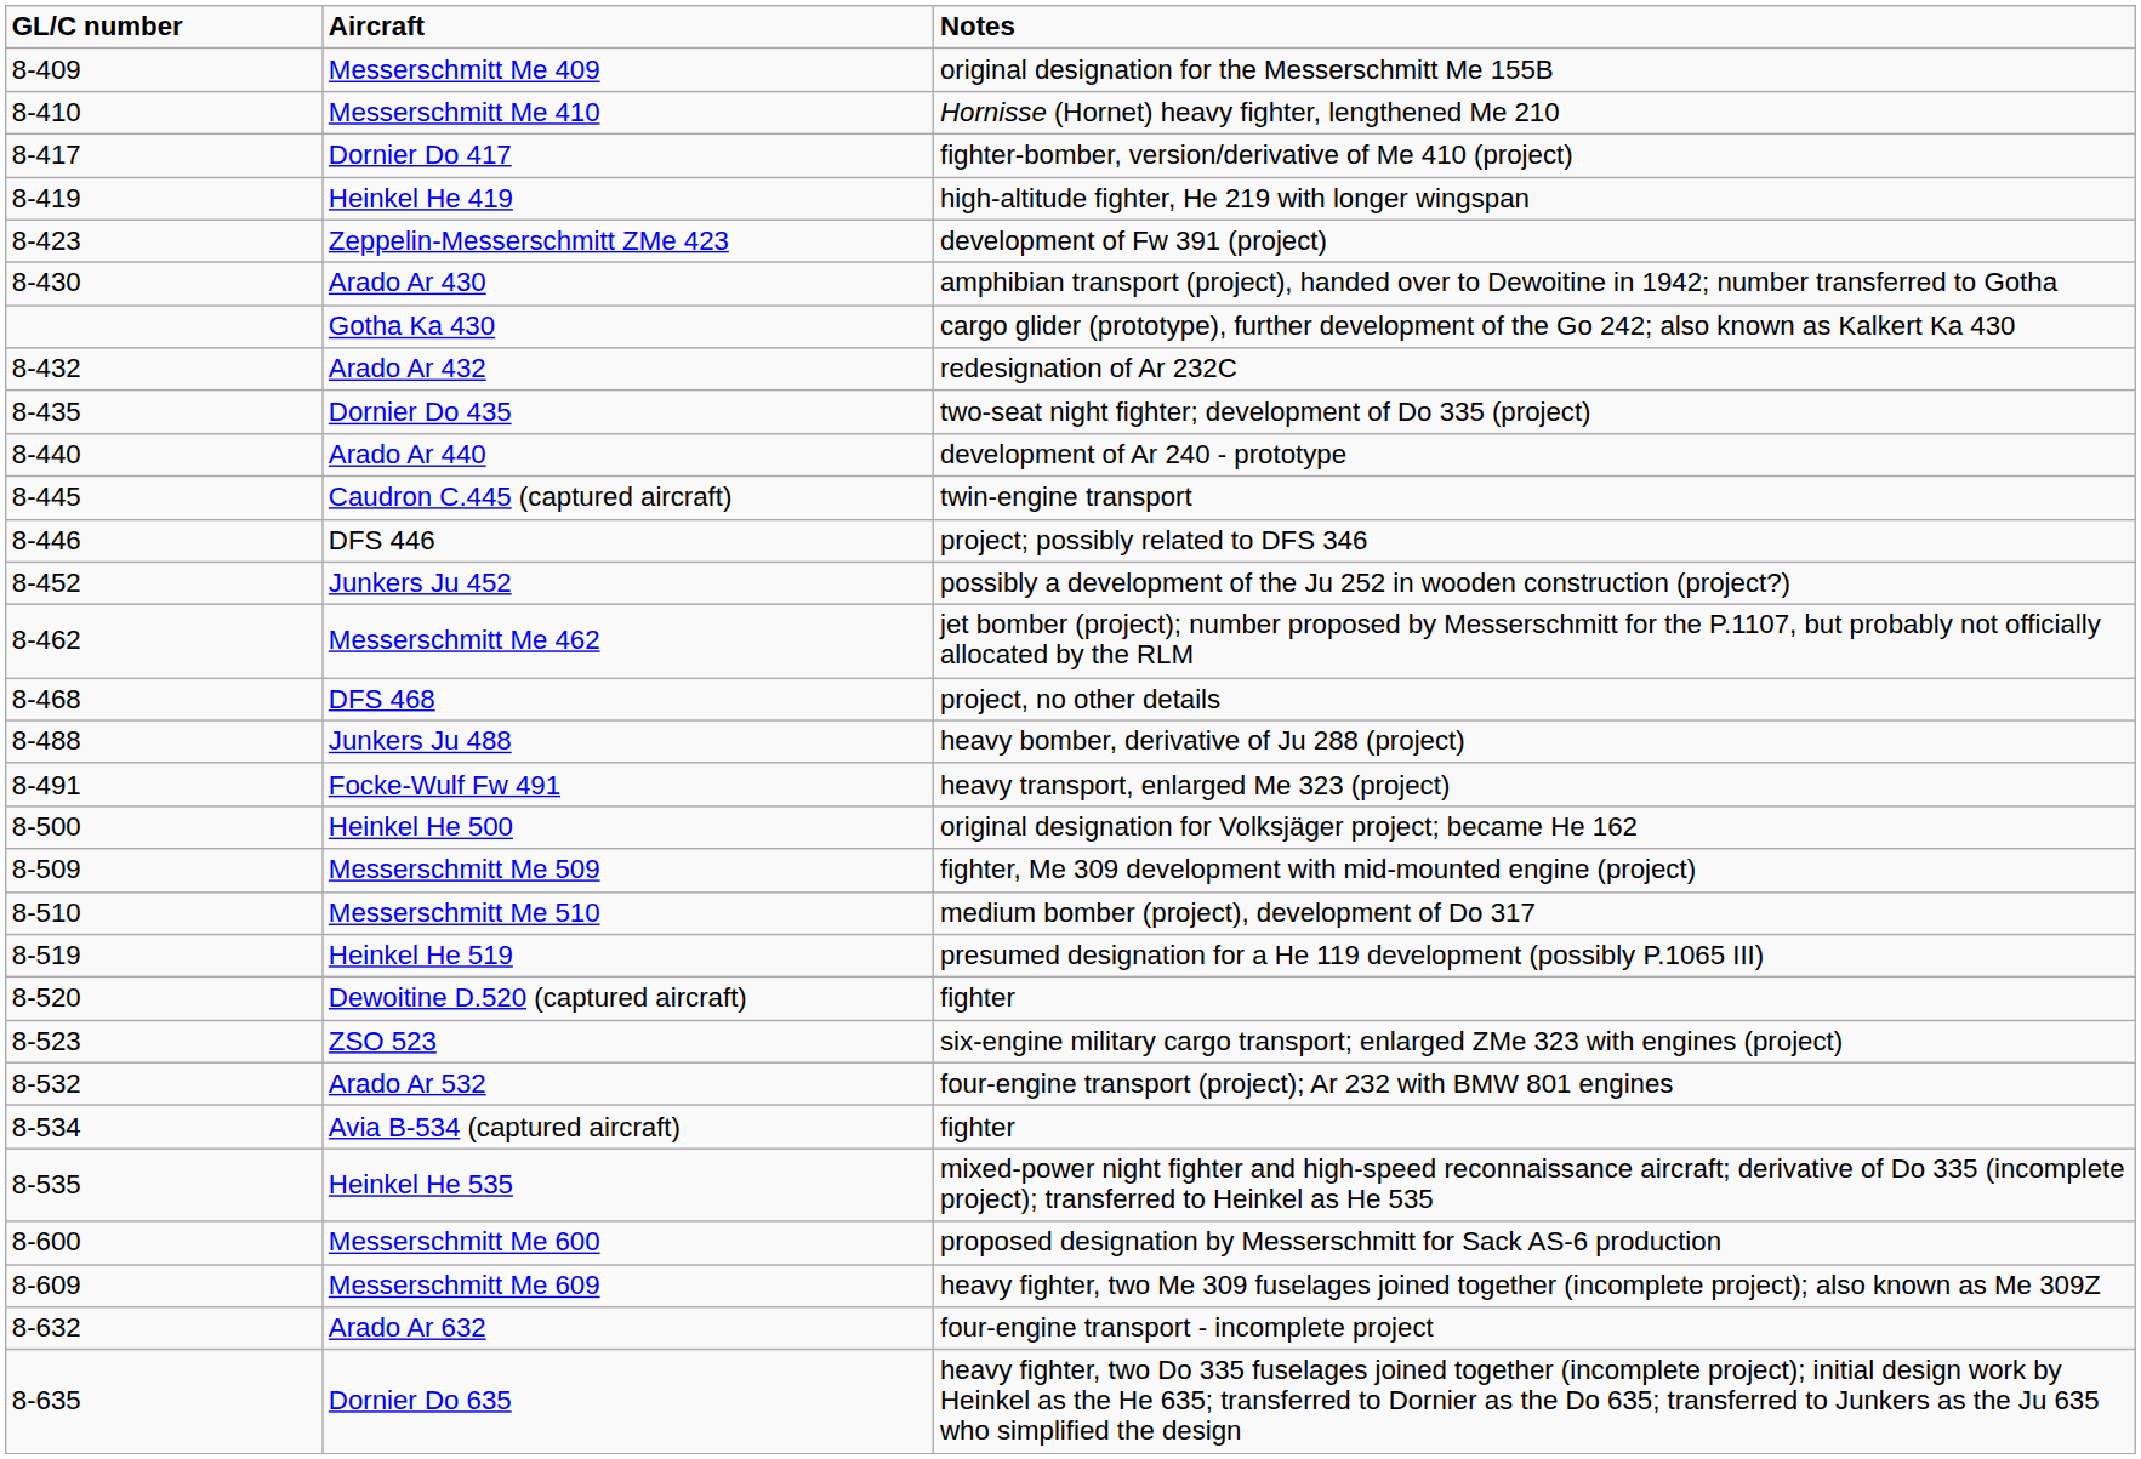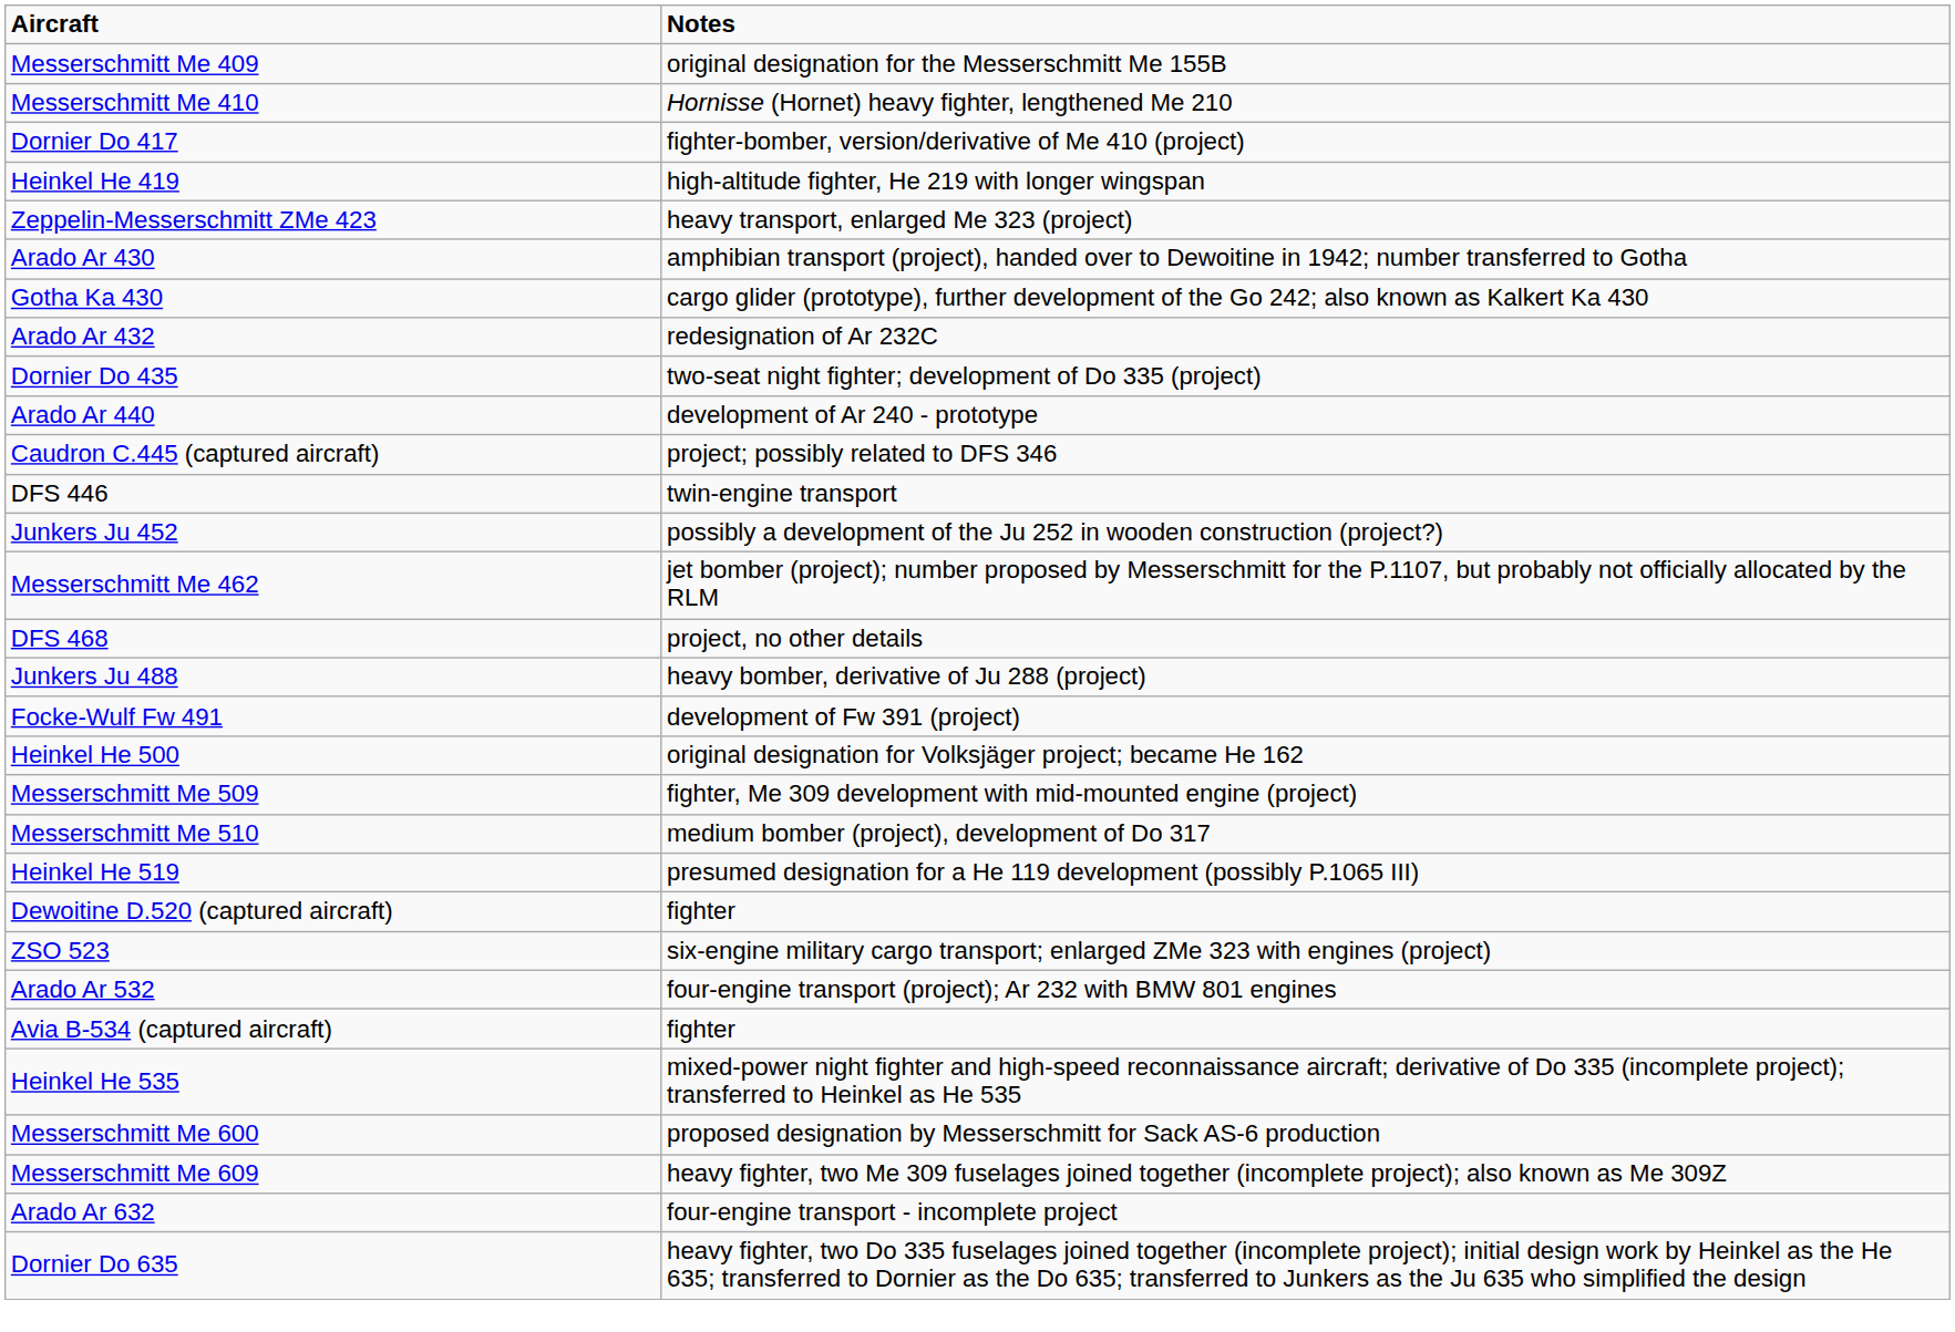 <table class="wikitable sortable" style="text-align:left; width:100%;">
 <tr>
-<td width="100pt"><strong>GL/C number</strong></td>
 <td width="200pt"><strong>Aircraft</strong></td>
 <td width="400pt"><strong>Notes</strong></td>
 </tr>
 <tr>
-<td>8-409</td>
 <td><a href='#'>Messerschmitt Me 409</a></td>
 <td>original designation for the Messerschmitt Me 155B</td>
 </tr>
 <tr>
-<td>8-410</td>
 <td><a href='#'>Messerschmitt Me 410</a></td>
 <td><em>Hornisse</em> (Hornet) heavy fighter, lengthened Me 210</td>
 </tr>
 <tr>
-<td>8-417</td>
 <td><a href='#'>Dornier Do 417</a></td>
 <td>fighter-bomber, version/derivative of Me 410 (project)</td>
 </tr>
 <tr>
-<td>8-419</td>
 <td><a href='#'>Heinkel He 419</a></td>
 <td>high-altitude fighter, He 219 with longer wingspan</td>
 </tr>
 <tr>
-<td>8-423</td>
 <td><a href='#'>Zeppelin-Messerschmitt ZMe 423</a></td>
-<td>development of Fw 391 (project)</td>
+<td>heavy transport, enlarged Me 323 (project)</td>
 </tr>
 <tr>
-<td>8-430</td>
 <td><a href='#'>Arado Ar 430</a></td>
 <td>amphibian transport (project), handed over to Dewoitine in 1942; number transferred to Gotha</td>
 </tr>
 <tr>
-<td></td>
 <td><a href='#'>Gotha Ka 430</a></td>
 <td>cargo glider (prototype), further development of the Go 242; also known as Kalkert Ka 430</td>
 </tr>
 <tr>
-<td>8-432</td>
 <td><a href='#'>Arado Ar 432</a></td>
 <td>redesignation of Ar 232C</td>
 </tr>
 <tr>
-<td>8-435</td>
 <td><a href='#'>Dornier Do 435</a></td>
 <td>two-seat night fighter; development of Do 335 (project)</td>
 </tr>
 <tr>
-<td>8-440</td>
 <td><a href='#'>Arado Ar 440</a></td>
 <td>development of Ar 240 - prototype</td>
 </tr>
 <tr>
-<td>8-445</td>
 <td><a href='#'>Caudron C.445</a> (captured aircraft)</td>
+<td>project; possibly related to DFS 346</td>
+</tr>
+<tr>
+<td>DFS 446</td>
 <td>twin-engine transport</td>
 </tr>
 <tr>
-<td>8-446</td>
-<td>DFS 446</td>
-<td>project; possibly related to DFS 346</td>
-</tr>
-<tr>
-<td>8-452</td>
 <td><a href='#'>Junkers Ju 452</a></td>
 <td>possibly a development of the Ju 252 in wooden construction (project?)</td>
 </tr>
 <tr>
-<td>8-462</td>
 <td><a href='#'>Messerschmitt Me 462</a></td>
 <td>jet bomber (project); number proposed by Messerschmitt for the P.1107, but probably not officially allocated by the RLM</td>
 </tr>
 <tr>
-<td>8-468</td>
 <td><a href='#'>DFS 468</a></td>
 <td>project, no other details</td>
 </tr>
 <tr>
-<td>8-488</td>
 <td><a href='#'>Junkers Ju 488</a></td>
 <td>heavy bomber, derivative of Ju 288 (project)</td>
 </tr>
 <tr>
-<td>8-491</td>
 <td><a href='#'>Focke-Wulf Fw 491</a></td>
-<td>heavy transport, enlarged Me 323 (project)</td>
+<td>development of Fw 391 (project)</td>
 </tr>
 <tr>
-<td>8-500</td>
 <td><a href='#'>Heinkel He 500</a></td>
 <td>original designation for Volksjäger project; became He 162</td>
 </tr>
 <tr>
-<td>8-509</td>
 <td><a href='#'>Messerschmitt Me 509</a></td>
 <td>fighter, Me 309 development with mid-mounted engine (project)</td>
 </tr>
 <tr>
-<td>8-510</td>
 <td><a href='#'>Messerschmitt Me 510</a></td>
 <td>medium bomber (project), development of Do 317</td>
 </tr>
 <tr>
-<td>8-519</td>
 <td><a href='#'>Heinkel He 519</a></td>
 <td>presumed designation for a He 119 development (possibly P.1065 III)</td>
 </tr>
 <tr>
-<td>8-520</td>
 <td><a href='#'>Dewoitine D.520</a> (captured aircraft)</td>
 <td>fighter</td>
 </tr>
 <tr>
-<td>8-523</td>
 <td><a href='#'>ZSO 523</a></td>
 <td>six-engine military cargo transport; enlarged ZMe 323 with engines (project)</td>
 </tr>
 <tr>
-<td>8-532</td>
 <td><a href='#'>Arado Ar 532</a></td>
 <td>four-engine transport (project); Ar 232 with BMW 801 engines</td>
 </tr>
 <tr>
-<td>8-534</td>
 <td><a href='#'>Avia B-534</a> (captured aircraft)</td>
 <td>fighter</td>
 </tr>
 <tr>
-<td>8-535</td>
 <td><a href='#'>Heinkel He 535</a></td>
 <td>mixed-power night fighter and high-speed reconnaissance aircraft; derivative of Do 335 (incomplete project); transferred to Heinkel as He 535</td>
 </tr>
 <tr>
-<td>8-600</td>
 <td><a href='#'>Messerschmitt Me 600</a></td>
 <td>proposed designation by Messerschmitt for Sack AS-6 production</td>
 </tr>
 <tr>
-<td>8-609</td>
 <td><a href='#'>Messerschmitt Me 609</a></td>
 <td>heavy fighter, two Me 309 fuselages joined together (incomplete project); also known as Me 309Z</td>
 </tr>
 <tr>
-<td>8-632</td>
 <td><a href='#'>Arado Ar 632</a></td>
 <td>four-engine transport - incomplete project</td>
 </tr>
 <tr>
-<td>8-635</td>
 <td><a href='#'>Dornier Do 635</a></td>
 <td>heavy fighter, two Do 335 fuselages joined together (incomplete project); initial design work by Heinkel as the He 635; transferred to Dornier as the Do 635; transferred to Junkers as the Ju 635 who simplified the design</td>
 </tr>
 </table>
